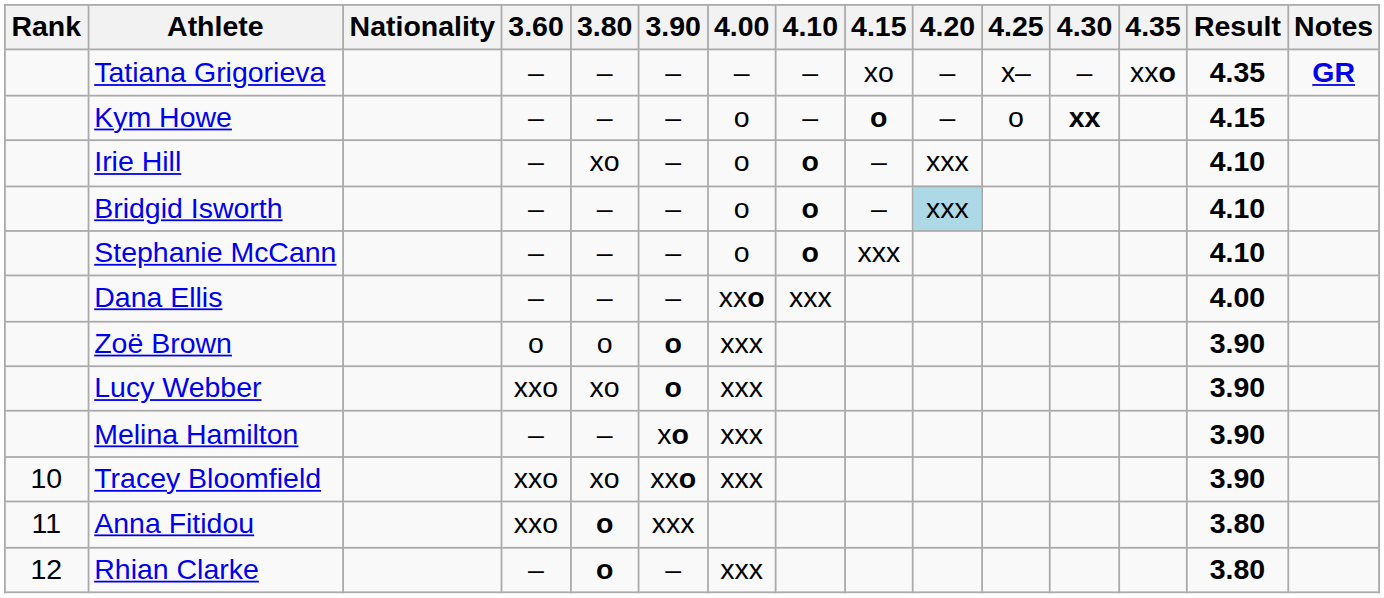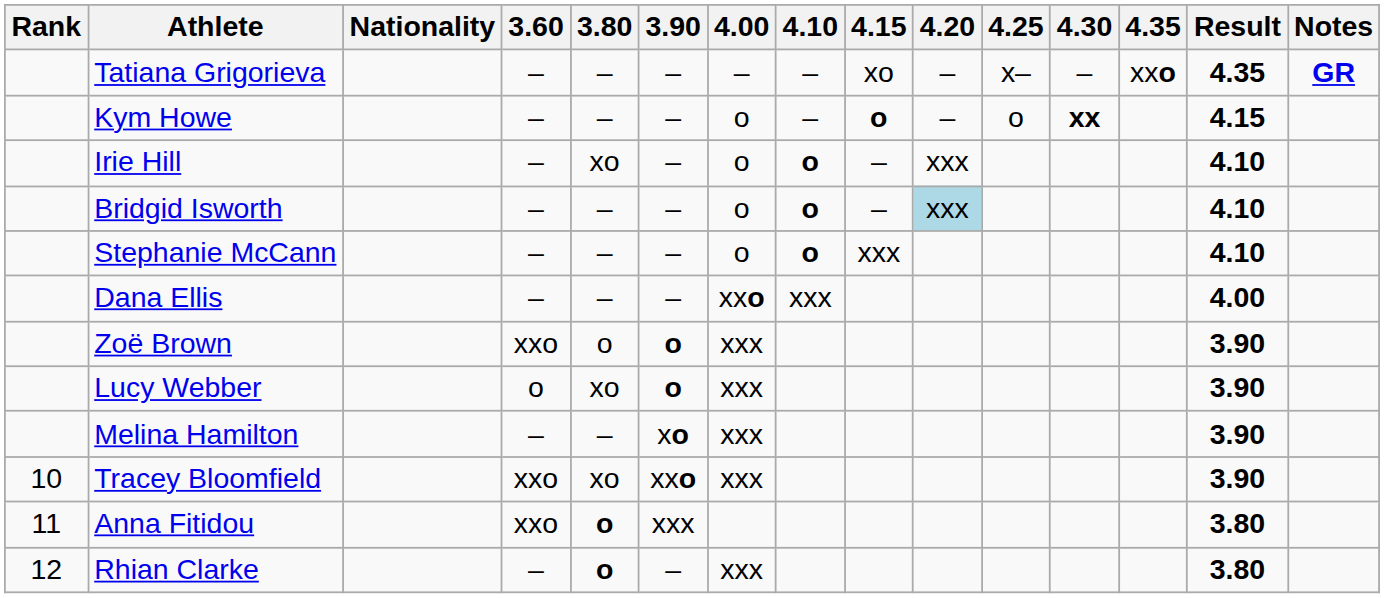 <table class="wikitable sortable" style="text-align:center">
 <tr>
 <th>Rank</th>
 <th>Athlete</th>
 <th>Nationality</th>
 <th>3.60</th>
 <th>3.80</th>
 <th>3.90</th>
 <th>4.00</th>
 <th>4.10</th>
 <th>4.15</th>
 <th>4.20</th>
 <th>4.25</th>
 <th>4.30</th>
 <th>4.35</th>
 <th>Result</th>
 <th>Notes</th>
 </tr>
 <tr>
 <td></td>
 <td align="left"><a href='#'>Tatiana Grigorieva</a></td>
 <td align=left></td>
 <td>–</td>
 <td>–</td>
 <td>–</td>
 <td>–</td>
 <td>–</td>
 <td>xo</td>
 <td>–</td>
 <td>x–</td>
 <td>–</td>
 <td>xx<strong>o</strong></td>
 <td><strong>4.35</strong></td>
 <td><strong><a href='#'>GR</a></strong></td>
 </tr>
 <tr>
 <td></td>
 <td align="left"><a href='#'>Kym Howe</a></td>
 <td align=left></td>
 <td>–</td>
 <td>–</td>
 <td>–</td>
 <td>o</td>
 <td>–</td>
 <td><strong>o</strong></td>
 <td>–</td>
 <td>o</td>
 <td><strong>xx</strong></td>
 <td></td>
 <td><strong>4.15</strong></td>
 <td></td>
 </tr>
 <tr>
 <td></td>
 <td align="left"><a href='#'>Irie Hill</a></td>
 <td align=left></td>
 <td>–</td>
 <td>xo</td>
 <td>–</td>
 <td>o</td>
 <td><strong>o</strong></td>
 <td>–</td>
 <td>xxx</td>
 <td></td>
 <td></td>
 <td></td>
 <td><strong>4.10</strong></td>
 <td></td>
 </tr>
 <tr>
 <td></td>
 <td align="left"><a href='#'>Bridgid Isworth</a></td>
 <td align=left></td>
 <td>–</td>
 <td>–</td>
 <td>–</td>
 <td>o</td>
 <td><strong>o</strong></td>
 <td>–</td>
 <td style="background: lightblue;">xxx</td>
 <td></td>
 <td></td>
 <td></td>
 <td><strong>4.10</strong></td>
 <td></td>
 </tr>
 <tr>
 <td></td>
 <td align="left"><a href='#'>Stephanie McCann</a></td>
 <td align=left></td>
 <td>–</td>
 <td>–</td>
 <td>–</td>
 <td>o</td>
 <td><strong>o</strong></td>
 <td>xxx</td>
 <td></td>
 <td></td>
 <td></td>
 <td></td>
 <td><strong>4.10</strong></td>
 <td></td>
 </tr>
 <tr>
 <td></td>
 <td align="left"><a href='#'>Dana Ellis</a></td>
 <td align=left></td>
 <td>–</td>
 <td>–</td>
 <td>–</td>
 <td>xx<strong>o</strong></td>
 <td>xxx</td>
 <td></td>
 <td></td>
 <td></td>
 <td></td>
 <td></td>
 <td><strong>4.00</strong></td>
 <td></td>
 </tr>
 <tr>
 <td></td>
 <td align="left"><a href='#'>Zoë Brown</a></td>
 <td align=left></td>
-<td>o</td>
+<td>xxo</td>
 <td>o</td>
 <td><strong>o</strong></td>
 <td>xxx</td>
 <td></td>
 <td></td>
 <td></td>
 <td></td>
 <td></td>
 <td></td>
 <td><strong>3.90</strong></td>
 <td></td>
 </tr>
 <tr>
 <td></td>
 <td align="left"><a href='#'>Lucy Webber</a></td>
 <td align=left></td>
-<td>xxo</td>
+<td>o</td>
 <td>xo</td>
 <td><strong>o</strong></td>
 <td>xxx</td>
 <td></td>
 <td></td>
 <td></td>
 <td></td>
 <td></td>
 <td></td>
 <td><strong>3.90</strong></td>
 <td></td>
 </tr>
 <tr>
 <td></td>
 <td align="left"><a href='#'>Melina Hamilton</a></td>
 <td align=left></td>
 <td>–</td>
 <td>–</td>
 <td>x<strong>o</strong></td>
 <td>xxx</td>
 <td></td>
 <td></td>
 <td></td>
 <td></td>
 <td></td>
 <td></td>
 <td><strong>3.90</strong></td>
 <td></td>
 </tr>
 <tr>
 <td>10</td>
 <td align="left"><a href='#'>Tracey Bloomfield</a></td>
 <td align=left></td>
 <td>xxo</td>
 <td>xo</td>
 <td>xx<strong>o</strong></td>
 <td>xxx</td>
 <td></td>
 <td></td>
 <td></td>
 <td></td>
 <td></td>
 <td></td>
 <td><strong>3.90</strong></td>
 <td></td>
 </tr>
 <tr>
 <td>11</td>
 <td align="left"><a href='#'>Anna Fitidou</a></td>
 <td align=left></td>
 <td>xxo</td>
 <td><strong>o</strong></td>
 <td>xxx</td>
 <td></td>
 <td></td>
 <td></td>
 <td></td>
 <td></td>
 <td></td>
 <td></td>
 <td><strong>3.80</strong></td>
 <td></td>
 </tr>
 <tr>
 <td>12</td>
 <td align="left"><a href='#'>Rhian Clarke</a></td>
 <td align=left></td>
 <td>–</td>
 <td><strong>o</strong></td>
 <td>–</td>
 <td>xxx</td>
 <td></td>
 <td></td>
 <td></td>
 <td></td>
 <td></td>
 <td></td>
 <td><strong>3.80</strong></td>
 <td></td>
 </tr>
 </table>
